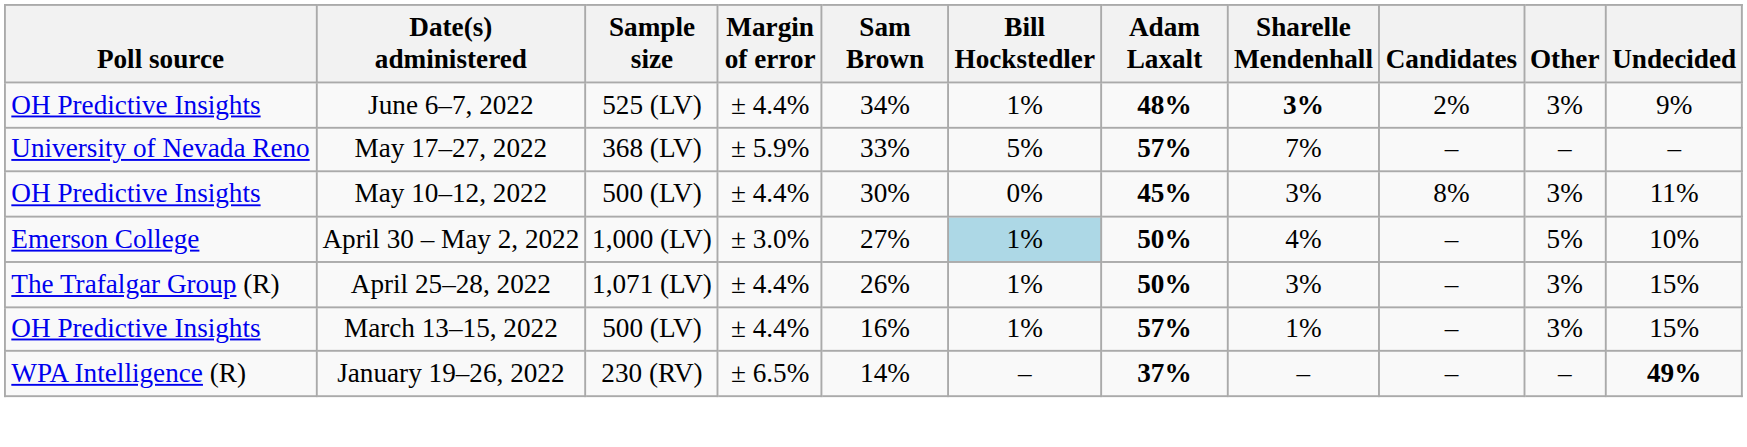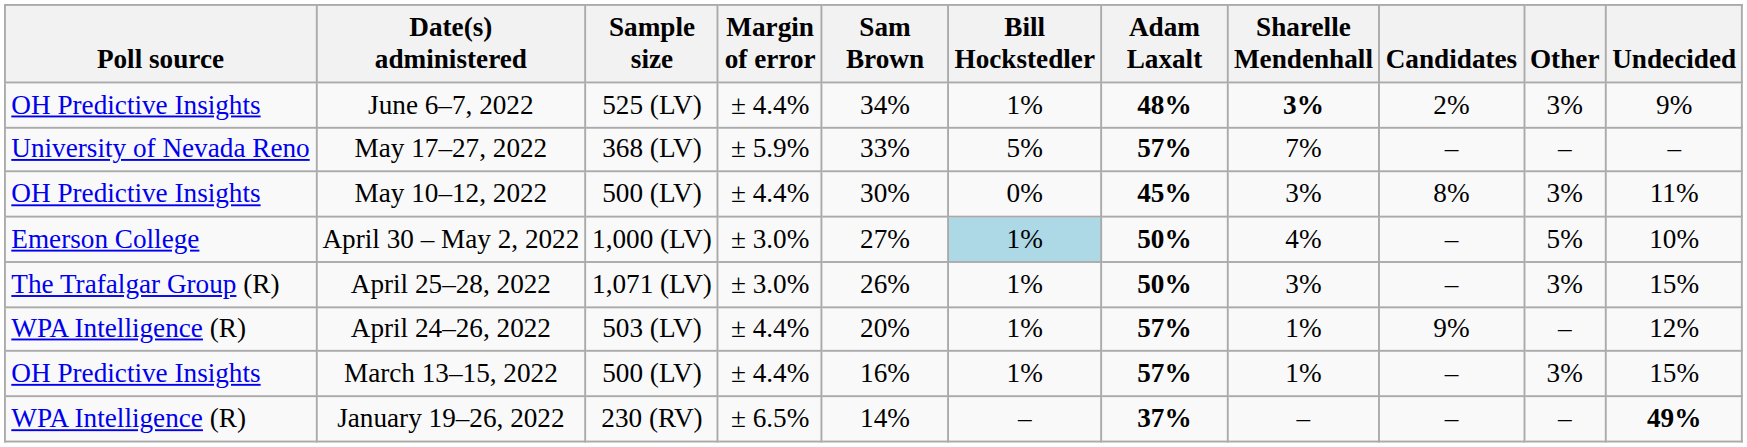 <table class="wikitable" style="font-size:90%;text-align:center;">
 <tr valign=bottom>
 <th>Poll source</th>
 <th>Date(s)<br>administered</th>
 <th>Sample<br>size</th>
 <th>Margin<br>of error</th>
 <th style="width:60px;">Sam<br>Brown</th>
 <th style="width:60px;">Bill<br>Hockstedler</th>
 <th style="width:60px;">Adam<br>Laxalt</th>
 <th style="width:60px;">Sharelle<br>Mendenhall</th>
 <th><br>Candidates</th>
 <th>Other</th>
 <th>Undecided</th>
 </tr>
 <tr>
 <td style="text-align:left;"><a href='#'>OH Predictive Insights</a></td>
 <td>June 6–7, 2022</td>
 <td>525 (LV)</td>
 <td>± 4.4%</td>
 <td>34%</td>
 <td>1%</td>
 <td><strong>48%</strong></td>
 <td><strong>3%</strong></td>
 <td>2%</td>
 <td>3%</td>
 <td>9%</td>
 </tr>
 <tr>
 <td style="text-align:left;"><a href='#'>University of Nevada Reno</a></td>
 <td>May 17–27, 2022</td>
 <td>368 (LV)</td>
 <td>± 5.9%</td>
 <td>33%</td>
 <td>5%</td>
 <td><strong>57%</strong></td>
 <td>7%</td>
 <td>–</td>
 <td>–</td>
 <td>–</td>
 </tr>
 <tr>
 <td style="text-align:left;"><a href='#'>OH Predictive Insights</a></td>
 <td>May 10–12, 2022</td>
 <td>500 (LV)</td>
 <td>± 4.4%</td>
 <td>30%</td>
 <td>0%</td>
 <td><strong>45%</strong></td>
 <td>3%</td>
 <td>8%</td>
 <td>3%</td>
 <td>11%</td>
 </tr>
 <tr>
 <td style="text-align:left;"><a href='#'>Emerson College</a></td>
 <td>April 30 – May 2, 2022</td>
 <td>1,000 (LV)</td>
 <td>± 3.0%</td>
 <td>27%</td>
 <td style="background: lightblue;">1%</td>
 <td><strong>50%</strong></td>
 <td>4%</td>
 <td>–</td>
 <td>5%</td>
 <td>10%</td>
 </tr>
 <tr>
 <td style="text-align:left;"><a href='#'>The Trafalgar Group</a> (R)</td>
 <td>April 25–28, 2022</td>
 <td>1,071 (LV)</td>
-<td>± 4.4%</td>
+<td>± 3.0%</td>
 <td>26%</td>
 <td>1%</td>
 <td><strong>50%</strong></td>
 <td>3%</td>
 <td>–</td>
 <td>3%</td>
 <td>15%</td>
+</tr>
+<tr>
+<td style="text-align:left;"><a href='#'>WPA Intelligence</a> (R)</td>
+<td>April 24–26, 2022</td>
+<td>503 (LV)</td>
+<td>± 4.4%</td>
+<td>20%</td>
+<td>1%</td>
+<td><strong>57%</strong></td>
+<td>1%</td>
+<td>9%</td>
+<td>–</td>
+<td>12%</td>
 </tr>
 <tr>
 <td style="text-align:left;"><a href='#'>OH Predictive Insights</a></td>
 <td>March 13–15, 2022</td>
 <td>500 (LV)</td>
 <td>± 4.4%</td>
 <td>16%</td>
 <td>1%</td>
 <td><strong>57%</strong></td>
 <td>1%</td>
 <td>–</td>
 <td>3%</td>
 <td>15%</td>
 </tr>
 <tr>
 <td style="text-align:left;"><a href='#'>WPA Intelligence</a> (R)</td>
 <td>January 19–26, 2022</td>
 <td>230 (RV)</td>
 <td>± 6.5%</td>
 <td>14%</td>
 <td>–</td>
 <td><strong>37%</strong></td>
 <td>–</td>
 <td>–</td>
 <td>–</td>
 <td><strong>49%</strong></td>
 </tr>
 </table>
